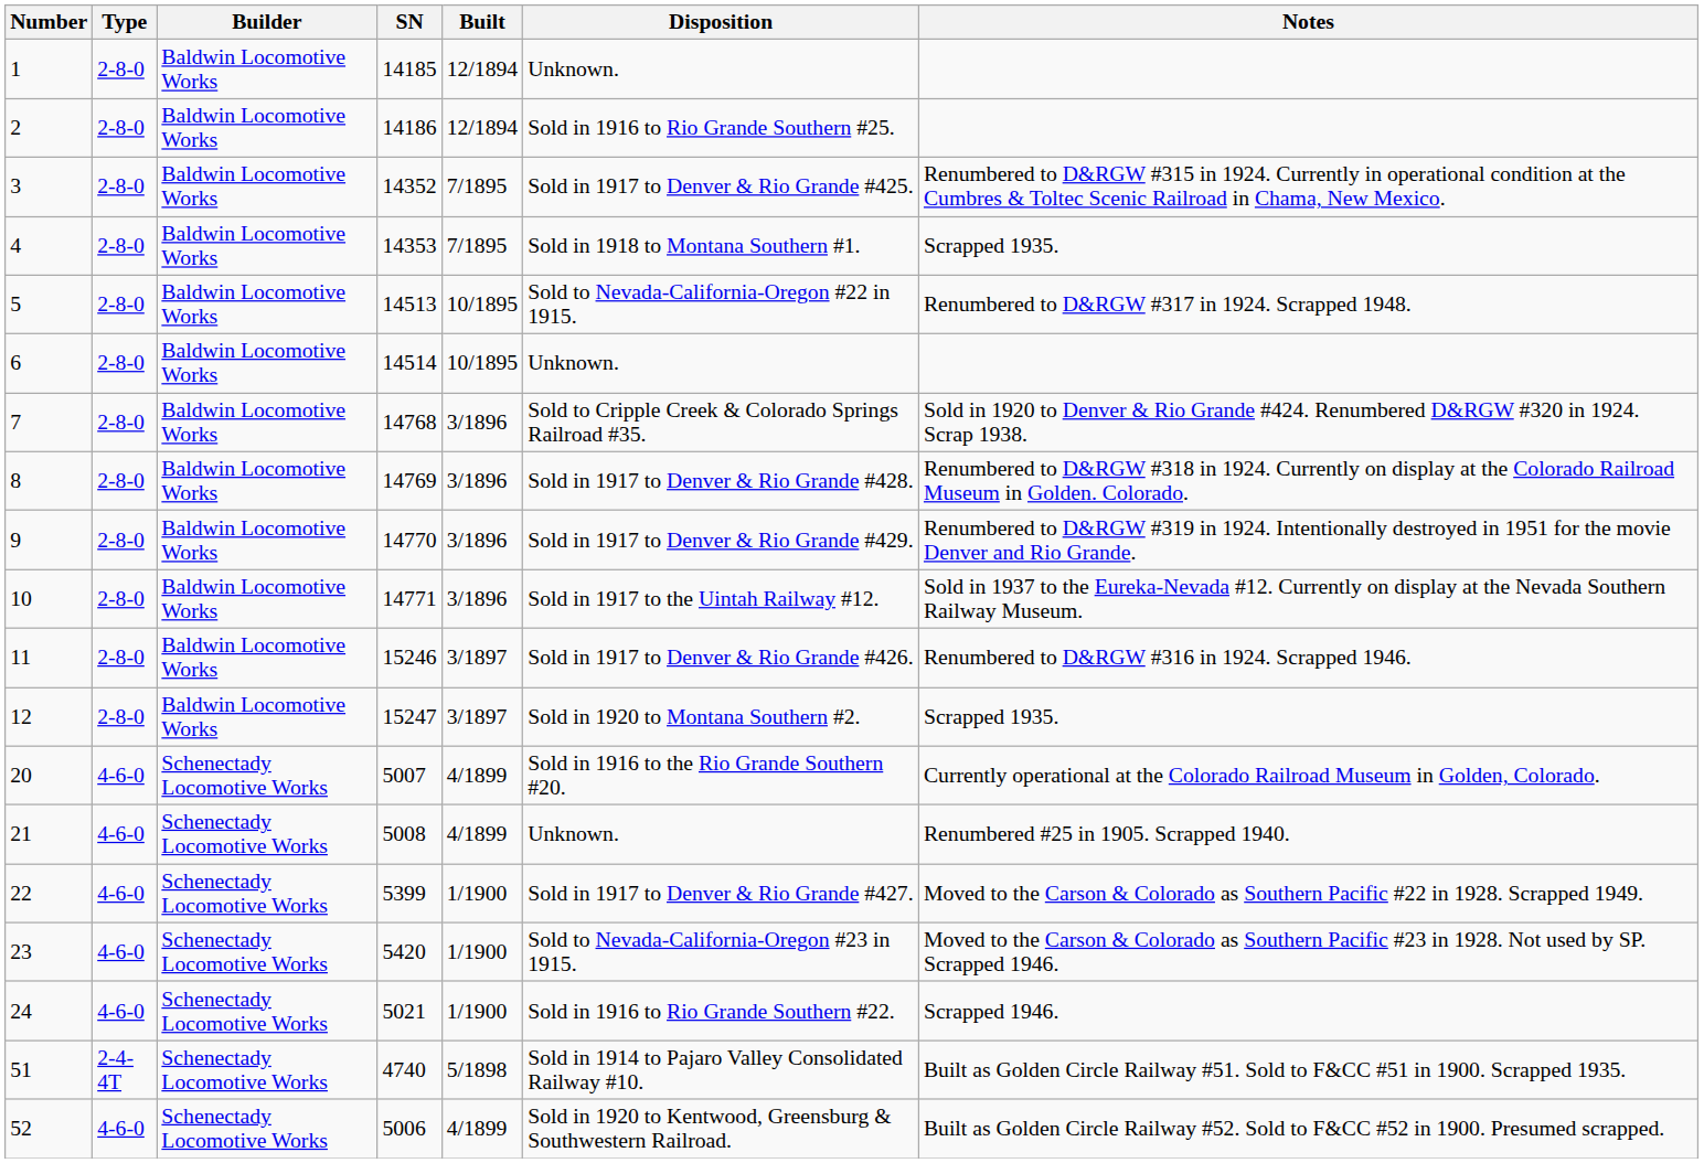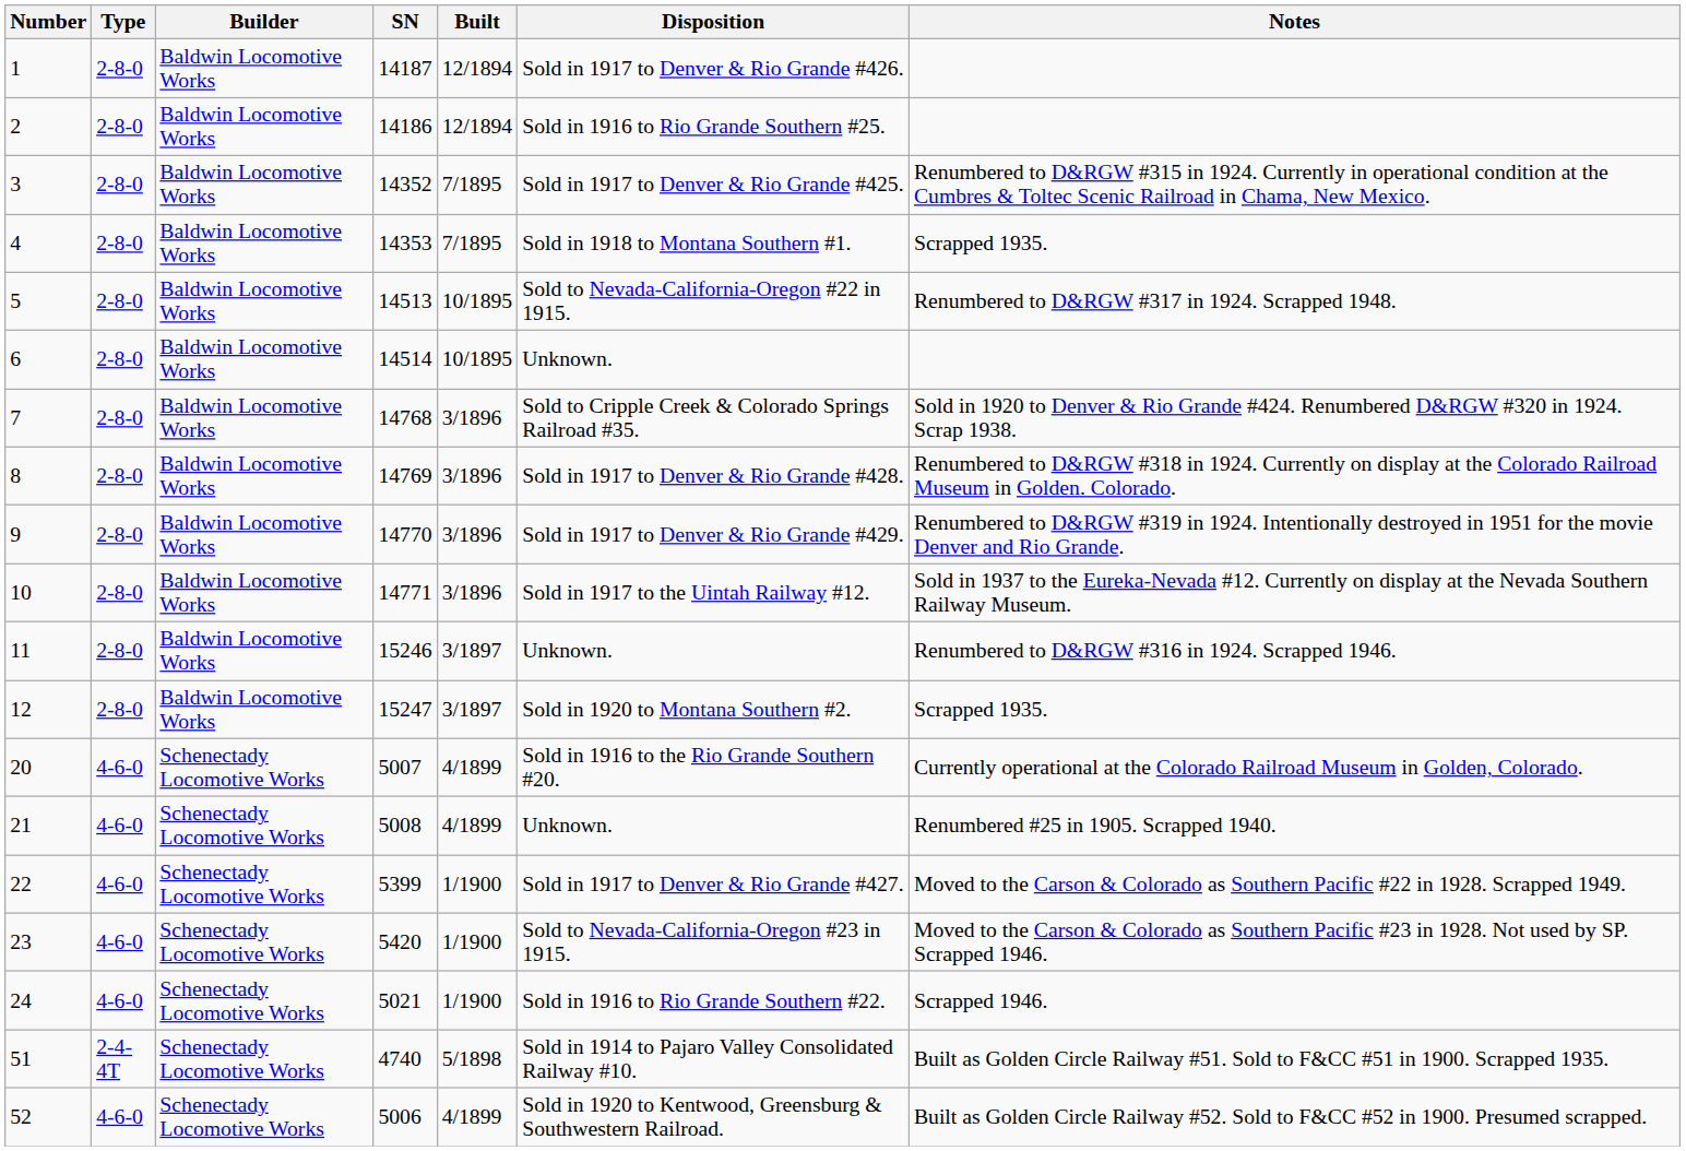 <table class="wikitable">
 <tr>
 <th>Number</th>
 <th>Type</th>
 <th>Builder</th>
 <th>SN</th>
 <th>Built</th>
 <th>Disposition</th>
 <th>Notes</th>
 </tr>
 <tr>
 <td>1</td>
 <td><a href='#'>2-8-0</a></td>
 <td><a href='#'>Baldwin Locomotive Works</a></td>
-<td>14185</td>
+<td>14187</td>
 <td>12/1894</td>
-<td>Unknown.</td>
+<td>Sold in 1917 to <a href='#'>Denver & Rio Grande</a> #426.</td>
 <td></td>
 </tr>
 <tr>
 <td>2</td>
 <td><a href='#'>2-8-0</a></td>
 <td><a href='#'>Baldwin Locomotive Works</a></td>
 <td>14186</td>
 <td>12/1894</td>
 <td>Sold in 1916 to <a href='#'>Rio Grande Southern</a> #25.</td>
 <td></td>
 </tr>
 <tr>
 <td>3</td>
 <td><a href='#'>2-8-0</a></td>
 <td><a href='#'>Baldwin Locomotive Works</a></td>
 <td>14352</td>
 <td>7/1895</td>
 <td>Sold in 1917 to <a href='#'>Denver & Rio Grande</a> #425.</td>
 <td>Renumbered to <a href='#'>D&RGW</a> #315 in 1924. Currently in operational condition at the <a href='#'>Cumbres & Toltec Scenic Railroad</a> in <a href='#'>Chama, New Mexico</a>.</td>
 </tr>
 <tr>
 <td>4</td>
 <td><a href='#'>2-8-0</a></td>
 <td><a href='#'>Baldwin Locomotive Works</a></td>
 <td>14353</td>
 <td>7/1895</td>
 <td>Sold in 1918 to <a href='#'>Montana Southern</a> #1.</td>
 <td>Scrapped 1935.</td>
 </tr>
 <tr>
 <td>5</td>
 <td><a href='#'>2-8-0</a></td>
 <td><a href='#'>Baldwin Locomotive Works</a></td>
 <td>14513</td>
 <td>10/1895</td>
 <td>Sold to <a href='#'>Nevada-California-Oregon</a> #22 in 1915.</td>
 <td>Renumbered to <a href='#'>D&RGW</a> #317 in 1924. Scrapped 1948.</td>
 </tr>
 <tr>
 <td>6</td>
 <td><a href='#'>2-8-0</a></td>
 <td><a href='#'>Baldwin Locomotive Works</a></td>
 <td>14514</td>
 <td>10/1895</td>
 <td>Unknown.</td>
 <td></td>
 </tr>
 <tr>
 <td>7</td>
 <td><a href='#'>2-8-0</a></td>
 <td><a href='#'>Baldwin Locomotive Works</a></td>
 <td>14768</td>
 <td>3/1896</td>
 <td>Sold to Cripple Creek & Colorado Springs Railroad #35.</td>
 <td>Sold in 1920 to <a href='#'>Denver & Rio Grande</a> #424. Renumbered <a href='#'>D&RGW</a> #320 in 1924. Scrap 1938.</td>
 </tr>
 <tr>
 <td>8</td>
 <td><a href='#'>2-8-0</a></td>
 <td><a href='#'>Baldwin Locomotive Works</a></td>
 <td>14769</td>
 <td>3/1896</td>
 <td>Sold in 1917 to <a href='#'>Denver & Rio Grande</a> #428.</td>
 <td>Renumbered to <a href='#'>D&RGW</a> #318 in 1924. Currently on display at the <a href='#'>Colorado Railroad Museum</a> in <a href='#'>Golden. Colorado</a>.</td>
 </tr>
 <tr>
 <td>9</td>
 <td><a href='#'>2-8-0</a></td>
 <td><a href='#'>Baldwin Locomotive Works</a></td>
 <td>14770</td>
 <td>3/1896</td>
 <td>Sold in 1917 to <a href='#'>Denver & Rio Grande</a> #429.</td>
 <td>Renumbered to <a href='#'>D&RGW</a> #319 in 1924. Intentionally destroyed in 1951 for the movie <a href='#'>Denver and Rio Grande</a>.</td>
 </tr>
 <tr>
 <td>10</td>
 <td><a href='#'>2-8-0</a></td>
 <td><a href='#'>Baldwin Locomotive Works</a></td>
 <td>14771</td>
 <td>3/1896</td>
 <td>Sold in 1917 to the <a href='#'>Uintah Railway</a> #12.</td>
 <td>Sold in 1937 to the <a href='#'>Eureka-Nevada</a> #12. Currently on display at the Nevada Southern Railway Museum.</td>
 </tr>
 <tr>
 <td>11</td>
 <td><a href='#'>2-8-0</a></td>
 <td><a href='#'>Baldwin Locomotive Works</a></td>
 <td>15246</td>
 <td>3/1897</td>
-<td>Sold in 1917 to <a href='#'>Denver & Rio Grande</a> #426.</td>
+<td>Unknown.</td>
 <td>Renumbered to <a href='#'>D&RGW</a> #316 in 1924. Scrapped 1946.</td>
 </tr>
 <tr>
 <td>12</td>
 <td><a href='#'>2-8-0</a></td>
 <td><a href='#'>Baldwin Locomotive Works</a></td>
 <td>15247</td>
 <td>3/1897</td>
 <td>Sold in 1920 to <a href='#'>Montana Southern</a> #2.</td>
 <td>Scrapped 1935.</td>
 </tr>
 <tr>
 <td>20</td>
 <td><a href='#'>4-6-0</a></td>
 <td><a href='#'>Schenectady Locomotive Works</a></td>
 <td>5007</td>
 <td>4/1899</td>
 <td>Sold in 1916 to the <a href='#'>Rio Grande Southern</a> #20.</td>
 <td>Currently operational at the <a href='#'>Colorado Railroad Museum</a> in <a href='#'>Golden, Colorado</a>.</td>
 </tr>
 <tr>
 <td>21</td>
 <td><a href='#'>4-6-0</a></td>
 <td><a href='#'>Schenectady Locomotive Works</a></td>
 <td>5008</td>
 <td>4/1899</td>
 <td>Unknown.</td>
 <td>Renumbered #25 in 1905. Scrapped 1940.</td>
 </tr>
 <tr>
 <td>22</td>
 <td><a href='#'>4-6-0</a></td>
 <td><a href='#'>Schenectady Locomotive Works</a></td>
 <td>5399</td>
 <td>1/1900</td>
 <td>Sold in 1917 to <a href='#'>Denver & Rio Grande</a> #427.</td>
 <td>Moved to the <a href='#'>Carson & Colorado</a> as <a href='#'>Southern Pacific</a> #22 in 1928. Scrapped 1949.</td>
 </tr>
 <tr>
 <td>23</td>
 <td><a href='#'>4-6-0</a></td>
 <td><a href='#'>Schenectady Locomotive Works</a></td>
 <td>5420</td>
 <td>1/1900</td>
 <td>Sold to <a href='#'>Nevada-California-Oregon</a> #23 in 1915.</td>
 <td>Moved to the <a href='#'>Carson & Colorado</a> as <a href='#'>Southern Pacific</a> #23 in 1928. Not used by SP. Scrapped 1946.</td>
 </tr>
 <tr>
 <td>24</td>
 <td><a href='#'>4-6-0</a></td>
 <td><a href='#'>Schenectady Locomotive Works</a></td>
 <td>5021</td>
 <td>1/1900</td>
 <td>Sold in 1916 to <a href='#'>Rio Grande Southern</a> #22.</td>
 <td>Scrapped 1946.</td>
 </tr>
 <tr>
 <td>51</td>
 <td><a href='#'>2-4-4T</a></td>
 <td><a href='#'>Schenectady Locomotive Works</a></td>
 <td>4740</td>
 <td>5/1898</td>
 <td>Sold in 1914 to Pajaro Valley Consolidated Railway #10.</td>
 <td>Built as Golden Circle Railway #51. Sold to F&CC #51 in 1900. Scrapped 1935.</td>
 </tr>
 <tr>
 <td>52</td>
 <td><a href='#'>4-6-0</a></td>
 <td><a href='#'>Schenectady Locomotive Works</a></td>
 <td>5006</td>
 <td>4/1899</td>
 <td>Sold in 1920 to Kentwood, Greensburg & Southwestern Railroad.</td>
 <td>Built as Golden Circle Railway #52. Sold to F&CC #52 in 1900. Presumed scrapped.</td>
 </tr>
 </table>
